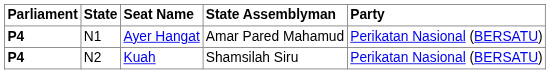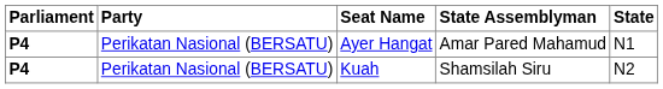 <table class="toccolours sortable" border="1" cellpadding="3" style="border-collapse:collapse; text-align: left;">
 <tr>
 <th align="centre">Parliament</th>
-<th>State</th>
+<th>Party</th>
 <th>Seat Name</th>
 <th>State Assemblyman</th>
-<th>Party</th>
+<th>State</th>
 </tr>
 <tr>
 <th align="left">P4</th>
-<td>N1</td>
+<td><a href='#'>Perikatan Nasional</a> (<a href='#'>BERSATU</a>)</td>
 <td><a href='#'>Ayer Hangat</a></td>
 <td>Amar Pared Mahamud</td>
-<td><a href='#'>Perikatan Nasional</a> (<a href='#'>BERSATU</a>)</td>
+<td>N1</td>
 </tr>
 <tr>
 <th align="left">P4</th>
-<td>N2</td>
+<td><a href='#'>Perikatan Nasional</a> (<a href='#'>BERSATU</a>)</td>
 <td><a href='#'>Kuah</a></td>
 <td>Shamsilah Siru</td>
-<td><a href='#'>Perikatan Nasional</a> (<a href='#'>BERSATU</a>)</td>
+<td>N2</td>
 </tr>
 </table>
